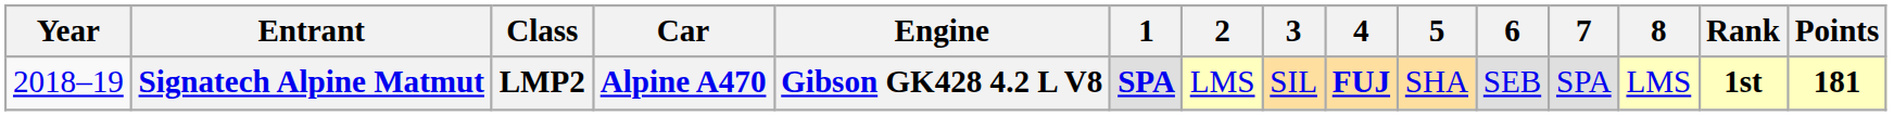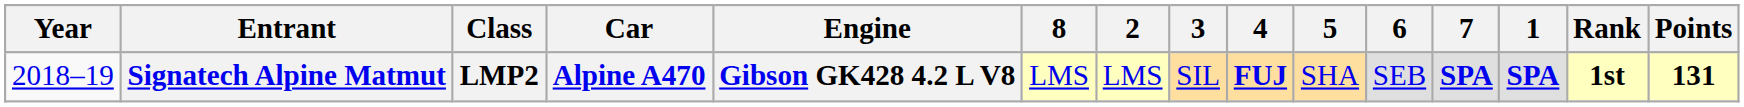 <table class="wikitable" style="text-align:center; font-size:85%">
 <tr>
 <th>Year</th>
 <th>Entrant</th>
 <th>Class</th>
 <th>Car</th>
 <th>Engine</th>
-<th>1</th>
+<th>8</th>
 <th>2</th>
 <th>3</th>
 <th>4</th>
 <th>5</th>
 <th>6</th>
 <th>7</th>
-<th>8</th>
+<th>1</th>
 <th>Rank</th>
 <th>Points</th>
 </tr>
 <tr>
 <td nowrap><a href='#'>2018–19</a></td>
 <th nowrap><a href='#'>Signatech Alpine Matmut</a></th>
 <th>LMP2</th>
 <th nowrap><a href='#'>Alpine A470</a></th>
 <th nowrap><a href='#'>Gibson</a> GK428 4.2 L V8</th>
-<td style="background:#DFDFDF;"><strong><a href='#'>SPA</a></strong><br></td>
+<td style="background:#FFFFBF;"><a href='#'>LMS</a><br></td>
 <td style="background:#FFFFBF;"><a href='#'>LMS</a><br></td>
 <td style="background:#FFDF9F;"><a href='#'>SIL</a><br></td>
 <td style="background:#FFDF9F;"><strong><a href='#'>FUJ</a><br></strong></td>
 <td style="background:#FFDF9F;"><a href='#'>SHA</a><br></td>
 <td style="background:#DFDFDF;"><a href='#'>SEB</a><br></td>
-<td style="background:#DFDFDF;"><a href='#'>SPA</a><br></td>
-<td style="background:#FFFFBF;"><a href='#'>LMS</a><br></td>
+<td style="background:#DFDFDF;"><strong><a href='#'>SPA</a><br></strong></td>
+<td style="background:#DFDFDF;"><strong><a href='#'>SPA</a></strong><br></td>
 <th style="background:#FFFFBF;">1st</th>
-<th style="background:#FFFFBF;">181</th>
+<th style="background:#FFFFBF;">131</th>
 </tr>
 </table>
